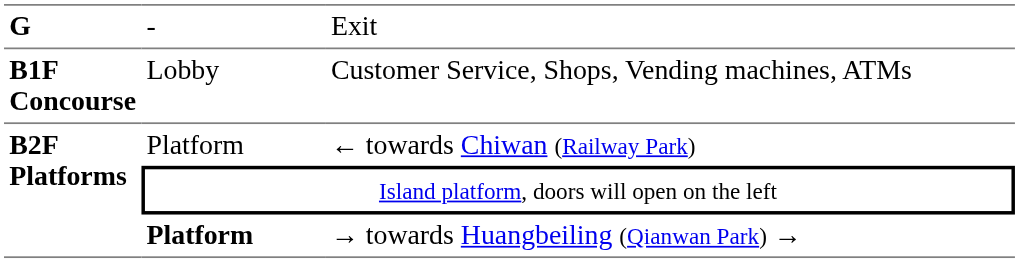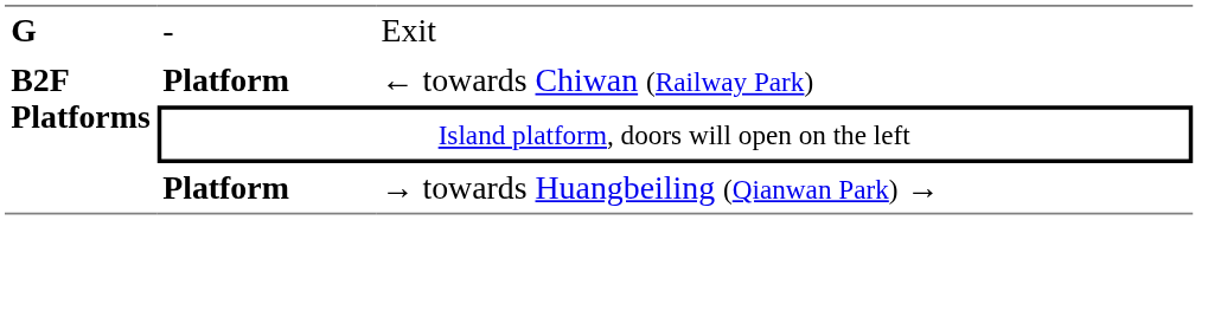 <table table border=0 cellspacing=0 cellpadding=3>
 <tr>
 <td style="border-top:solid 1px gray;" width=50 valign=top><strong>G</strong></td>
 <td style="border-top:solid 1px gray;" width=100 valign=top>-</td>
 <td style="border-top:solid 1px gray;" width=390 valign=top>Exit</td>
 </tr>
 <tr>
-<td style="border-bottom:solid 1px gray; border-top:solid 1px gray;" valign=top width=50><strong>B1F<br>Concourse</strong></td>
-<td style="border-bottom:solid 1px gray; border-top:solid 1px gray;" valign=top width=100>Lobby</td>
-<td style="border-bottom:solid 1px gray; border-top:solid 1px gray;" valign=top width=390>Customer Service, Shops, Vending machines, ATMs</td>
-</tr>
-<tr>
 <td style="border-bottom:solid 1px gray;" rowspan="3" valign=top><strong>B2F<br>Platforms</strong></td>
-<td>Platform</td>
+<td><strong>Platform</strong></td>
 <td>←  towards <a href='#'>Chiwan</a> <small>(<a href='#'>Railway Park</a>)</small></td>
 </tr>
 <tr>
 <td style="border-right:solid 2px black;border-left:solid 2px black;border-top:solid 2px black;border-bottom:solid 2px black;text-align:center;" colspan=2><small><a href='#'>Island platform</a>, doors will open on the left</small></td>
 </tr>
 <tr>
 <td style="border-bottom:solid 1px gray;"><strong>Platform</strong></td>
 <td style="border-bottom:solid 1px gray;"><span>→</span>  towards <a href='#'>Huangbeiling</a> <small>(<a href='#'>Qianwan Park</a>)</small> →</td>
 </tr>
 </table>
